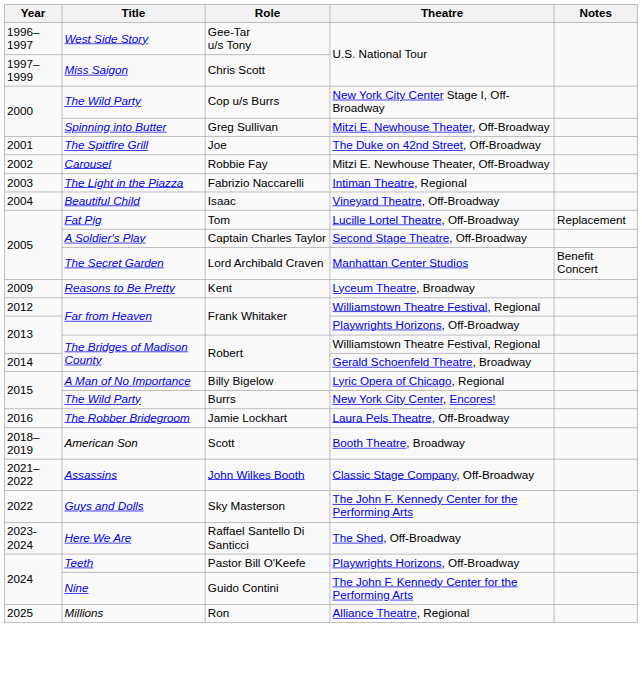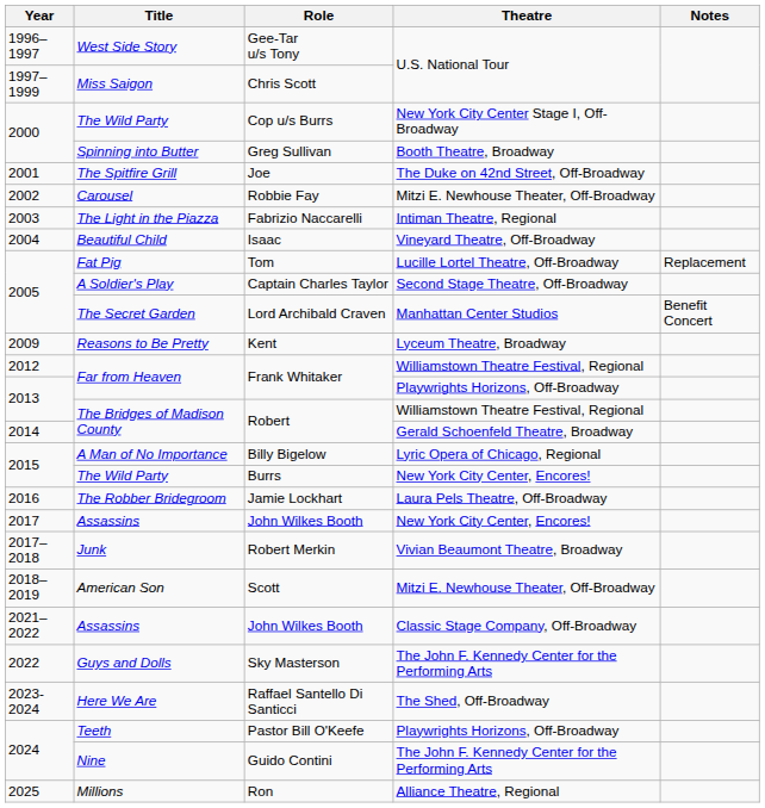 <table class="wikitable sortable">
 <tr>
 <th>Year</th>
 <th>Title</th>
 <th>Role</th>
 <th>Theatre</th>
 <th class="unsortable">Notes</th>
 </tr>
 <tr>
 <td>1996–1997</td>
 <td><em><a href='#'>West Side Story</a></em></td>
 <td>Gee-Tar<br>u/s Tony</td>
 <td rowspan=2>U.S. National Tour</td>
 <td rowspan=2></td>
 </tr>
 <tr>
 <td>1997–1999</td>
 <td><em><a href='#'>Miss Saigon</a></em></td>
 <td>Chris Scott</td>
 </tr>
 <tr>
 <td rowspan=2>2000</td>
 <td><em><a href='#'>The Wild Party</a></em></td>
 <td>Cop u/s Burrs</td>
 <td><a href='#'>New York City Center</a> Stage I, Off-Broadway</td>
 <td></td>
 </tr>
 <tr>
 <td><em><a href='#'>Spinning into Butter</a></em></td>
 <td>Greg Sullivan</td>
-<td><a href='#'>Mitzi E. Newhouse Theater</a>, Off-Broadway</td>
+<td><a href='#'>Booth Theatre</a>, Broadway</td>
 <td></td>
 </tr>
 <tr>
 <td>2001</td>
 <td><em><a href='#'>The Spitfire Grill</a></em></td>
 <td>Joe</td>
 <td><a href='#'>The Duke on 42nd Street</a>, Off-Broadway</td>
 <td></td>
 </tr>
 <tr>
 <td>2002</td>
 <td><em><a href='#'>Carousel</a></em></td>
 <td>Robbie Fay</td>
 <td>Mitzi E. Newhouse Theater, Off-Broadway</td>
 <td></td>
 </tr>
 <tr>
 <td>2003</td>
 <td><em><a href='#'>The Light in the Piazza</a></em></td>
 <td>Fabrizio Naccarelli</td>
 <td><a href='#'>Intiman Theatre</a>, Regional</td>
 <td></td>
 </tr>
 <tr>
 <td>2004</td>
 <td><em><a href='#'>Beautiful Child</a></em></td>
 <td>Isaac</td>
 <td><a href='#'>Vineyard Theatre</a>, Off-Broadway</td>
 <td></td>
 </tr>
 <tr>
 <td rowspan=3>2005</td>
 <td><em><a href='#'>Fat Pig</a></em></td>
 <td>Tom</td>
 <td><a href='#'>Lucille Lortel Theatre</a>, Off-Broadway</td>
 <td>Replacement</td>
 </tr>
 <tr>
 <td><em><a href='#'>A Soldier's Play</a></em></td>
 <td>Captain Charles Taylor</td>
 <td><a href='#'>Second Stage Theatre</a>, Off-Broadway</td>
 <td></td>
 </tr>
 <tr>
 <td><em><a href='#'>The Secret Garden</a></em></td>
 <td>Lord Archibald Craven</td>
 <td><a href='#'>Manhattan Center Studios</a></td>
 <td>Benefit Concert</td>
 </tr>
 <tr>
 <td>2009</td>
 <td><em><a href='#'>Reasons to Be Pretty</a></em></td>
 <td>Kent</td>
 <td><a href='#'>Lyceum Theatre</a>, Broadway</td>
 <td></td>
 </tr>
 <tr>
 <td>2012</td>
 <td rowspan=2><em><a href='#'>Far from Heaven</a></em></td>
 <td rowspan=2>Frank Whitaker</td>
 <td><a href='#'>Williamstown Theatre Festival</a>, Regional</td>
 <td></td>
 </tr>
 <tr>
 <td rowspan=2>2013</td>
 <td><a href='#'>Playwrights Horizons</a>, Off-Broadway</td>
 <td></td>
 </tr>
 <tr>
 <td rowspan=2><em><a href='#'>The Bridges of Madison County</a></em></td>
 <td rowspan=2>Robert</td>
 <td>Williamstown Theatre Festival, Regional</td>
 <td></td>
 </tr>
 <tr>
 <td>2014</td>
 <td><a href='#'>Gerald Schoenfeld Theatre</a>, Broadway</td>
 <td></td>
 </tr>
 <tr>
 <td rowspan=2>2015</td>
 <td><em><a href='#'>A Man of No Importance</a></em></td>
 <td>Billy Bigelow</td>
 <td><a href='#'>Lyric Opera of Chicago</a>, Regional</td>
 <td></td>
 </tr>
 <tr>
 <td><em><a href='#'>The Wild Party</a></em></td>
 <td>Burrs</td>
 <td><a href='#'>New York City Center</a>, <a href='#'>Encores!</a></td>
 <td></td>
 </tr>
 <tr>
 <td>2016</td>
 <td><em><a href='#'>The Robber Bridegroom</a></em></td>
 <td>Jamie Lockhart</td>
 <td><a href='#'>Laura Pels Theatre</a>, Off-Broadway</td>
 <td></td>
 </tr>
 <tr>
+<td>2017</td>
+<td><em><a href='#'>Assassins</a></em></td>
+<td><a href='#'>John Wilkes Booth</a></td>
+<td><a href='#'>New York City Center</a>, <a href='#'>Encores!</a></td>
+<td></td>
+</tr>
+<tr>
+<td>2017–2018</td>
+<td><em><a href='#'>Junk</a></em></td>
+<td>Robert Merkin</td>
+<td><a href='#'>Vivian Beaumont Theatre</a>, Broadway</td>
+<td></td>
+</tr>
+<tr>
 <td>2018–2019</td>
 <td><em>American Son</em></td>
 <td>Scott</td>
-<td><a href='#'>Booth Theatre</a>, Broadway</td>
+<td><a href='#'>Mitzi E. Newhouse Theater</a>, Off-Broadway</td>
 <td></td>
 </tr>
 <tr>
 <td>2021–2022</td>
 <td><em><a href='#'>Assassins</a></em></td>
 <td><a href='#'>John Wilkes Booth</a></td>
 <td><a href='#'>Classic Stage Company</a>, Off-Broadway</td>
 <td></td>
 </tr>
 <tr>
 <td>2022</td>
 <td><em><a href='#'>Guys and Dolls</a></em></td>
 <td>Sky Masterson</td>
 <td><a href='#'>The John F. Kennedy Center for the Performing Arts</a></td>
 <td></td>
 </tr>
 <tr>
 <td>2023-2024</td>
 <td><em><a href='#'>Here We Are</a></em></td>
 <td>Raffael Santello Di Santicci</td>
 <td><a href='#'>The Shed</a>, Off-Broadway</td>
 <td></td>
 </tr>
 <tr>
 <td rowspan=2>2024</td>
 <td><a href='#'><em>Teeth</em></a></td>
 <td>Pastor Bill O'Keefe</td>
 <td><a href='#'>Playwrights Horizons</a>, Off-Broadway</td>
 <td></td>
 </tr>
 <tr>
 <td><a href='#'><em>Nine</em></a></td>
 <td>Guido Contini</td>
 <td><a href='#'>The John F. Kennedy Center for the Performing Arts</a></td>
 <td></td>
 </tr>
 <tr>
 <td>2025</td>
 <td><em>Millions</em></td>
 <td>Ron</td>
 <td><a href='#'>Alliance Theatre</a>, Regional</td>
 <td></td>
 </tr>
 </table>
